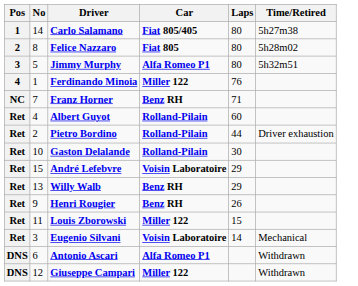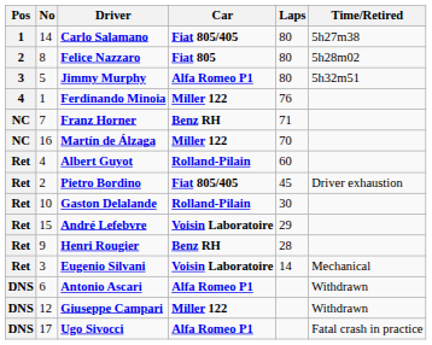 <table class="wikitable" style="font-size: 95%;">
 <tr>
 <th>Pos</th>
 <th>No</th>
 <th>Driver</th>
 <th>Car</th>
 <th>Laps</th>
 <th>Time/Retired</th>
 </tr>
 <tr>
 <th>1</th>
 <td>14</td>
 <td> <strong><a href='#'>Carlo Salamano</a></strong></td>
 <td><strong><a href='#'>Fiat</a> 805/405</strong></td>
 <td>80</td>
 <td>5h27m38</td>
 </tr>
 <tr>
 <th>2</th>
 <td>8</td>
 <td> <strong><a href='#'>Felice Nazzaro</a></strong></td>
 <td><strong><a href='#'>Fiat</a> 805</strong></td>
 <td>80</td>
 <td>5h28m02</td>
 </tr>
 <tr>
 <th>3</th>
 <td>5</td>
 <td> <strong><a href='#'>Jimmy Murphy</a></strong></td>
 <td><strong><a href='#'>Alfa Romeo P1</a></strong></td>
 <td>80</td>
 <td>5h32m51</td>
 </tr>
 <tr>
 <th>4</th>
 <td>1</td>
 <td> <strong><a href='#'>Ferdinando Minoia</a></strong></td>
 <td><strong><a href='#'>Miller</a> 122</strong></td>
 <td>76</td>
 <td></td>
 </tr>
 <tr>
 <th>NC</th>
 <td>7</td>
 <td> <strong><a href='#'>Franz Horner</a></strong></td>
 <td><strong><a href='#'>Benz</a> RH</strong></td>
 <td>71</td>
 <td></td>
 </tr>
 <tr>
+<th>NC</th>
+<td>16</td>
+<td> <strong><a href='#'>Martín de Álzaga</a></strong></td>
+<td><strong><a href='#'>Miller</a> 122</strong></td>
+<td>70</td>
+<td></td>
+</tr>
+<tr>
 <th>Ret</th>
 <td>4</td>
 <td> <strong><a href='#'>Albert Guyot</a></strong></td>
 <td><strong><a href='#'>Rolland-Pilain</a></strong></td>
 <td>60</td>
 <td></td>
 </tr>
 <tr>
 <th>Ret</th>
 <td>2</td>
 <td> <strong><a href='#'>Pietro Bordino</a></strong></td>
-<td><strong><a href='#'>Rolland-Pilain</a></strong></td>
-<td>44</td>
+<td><strong><a href='#'>Fiat</a> 805/405</strong></td>
+<td>45</td>
 <td>Driver exhaustion</td>
 </tr>
 <tr>
 <th>Ret</th>
 <td>10</td>
 <td> <strong><a href='#'>Gaston Delalande</a></strong></td>
 <td><strong><a href='#'>Rolland-Pilain</a></strong></td>
 <td>30</td>
 <td></td>
 </tr>
 <tr>
 <th>Ret</th>
 <td>15</td>
 <td> <strong><a href='#'>André Lefebvre</a></strong></td>
 <td><strong><a href='#'>Voisin</a> Laboratoire</strong></td>
 <td>29</td>
 <td></td>
 </tr>
 <tr>
 <th>Ret</th>
-<td>13</td>
-<td> <strong><a href='#'>Willy Walb</a></strong></td>
-<td><strong><a href='#'>Benz</a> RH</strong></td>
-<td>29</td>
-<td></td>
-</tr>
-<tr>
-<th>Ret</th>
 <td>9</td>
 <td> <strong><a href='#'>Henri Rougier</a></strong></td>
 <td><strong><a href='#'>Benz</a> RH</strong></td>
-<td>26</td>
-<td></td>
-</tr>
-<tr>
-<th>Ret</th>
-<td>11</td>
-<td> <strong><a href='#'>Louis Zborowski</a></strong></td>
-<td><strong><a href='#'>Miller</a> 122</strong></td>
-<td>15</td>
+<td>28</td>
 <td></td>
 </tr>
 <tr>
 <th>Ret</th>
 <td>3</td>
 <td> <strong><a href='#'>Eugenio Silvani</a></strong></td>
 <td><strong><a href='#'>Voisin</a> Laboratoire</strong></td>
 <td>14</td>
 <td>Mechanical</td>
 </tr>
 <tr>
 <th>DNS</th>
 <td>6</td>
 <td> <strong><a href='#'>Antonio Ascari</a></strong></td>
 <td><strong><a href='#'>Alfa Romeo P1</a></strong></td>
 <td></td>
 <td>Withdrawn</td>
 </tr>
 <tr>
 <th>DNS</th>
 <td>12</td>
 <td> <strong><a href='#'>Giuseppe Campari</a></strong></td>
 <td><strong><a href='#'>Miller</a> 122</strong></td>
 <td></td>
 <td>Withdrawn</td>
 </tr>
+<tr>
+<th>DNS</th>
+<td>17</td>
+<td> <strong><a href='#'>Ugo Sivocci</a></strong></td>
+<td><strong><a href='#'>Alfa Romeo P1</a></strong></td>
+<td></td>
+<td>Fatal crash in practice</td>
+</tr>
 </table>
